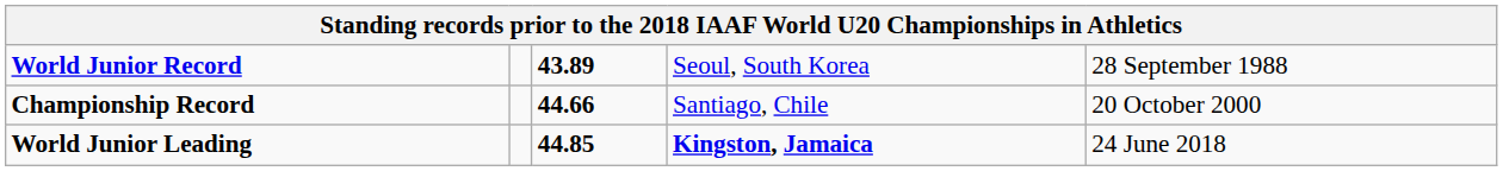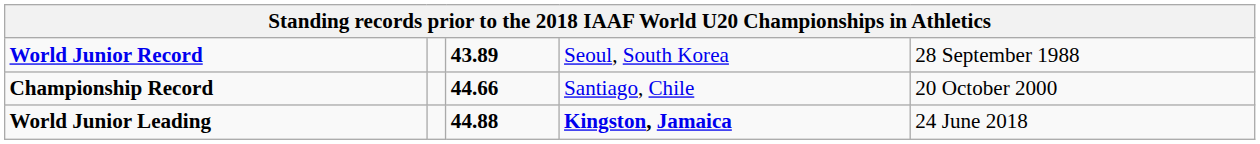 <table class="wikitable" width=75%>
 <tr>
 <th colspan="5">Standing records prior to the 2018 IAAF World U20 Championships in Athletics</th>
 </tr>
 <tr>
 <td><strong><a href='#'>World Junior Record</a></strong></td>
 <td></td>
 <td><strong>43.89</strong></td>
 <td><a href='#'>Seoul</a>, <a href='#'>South Korea</a></td>
 <td>28 September 1988</td>
 </tr>
 <tr>
 <td><strong>Championship Record</strong></td>
 <td></td>
 <td><strong>44.66</strong></td>
 <td><a href='#'>Santiago</a>, <a href='#'>Chile</a></td>
 <td>20 October 2000</td>
 </tr>
 <tr>
 <td><strong>World Junior Leading</strong></td>
 <td></td>
-<td><strong>44.85</strong></td>
+<td><strong>44.88</strong></td>
 <td><strong><a href='#'>Kingston</a>, <a href='#'>Jamaica</a></strong></td>
 <td>24 June 2018</td>
 </tr>
 </table>
